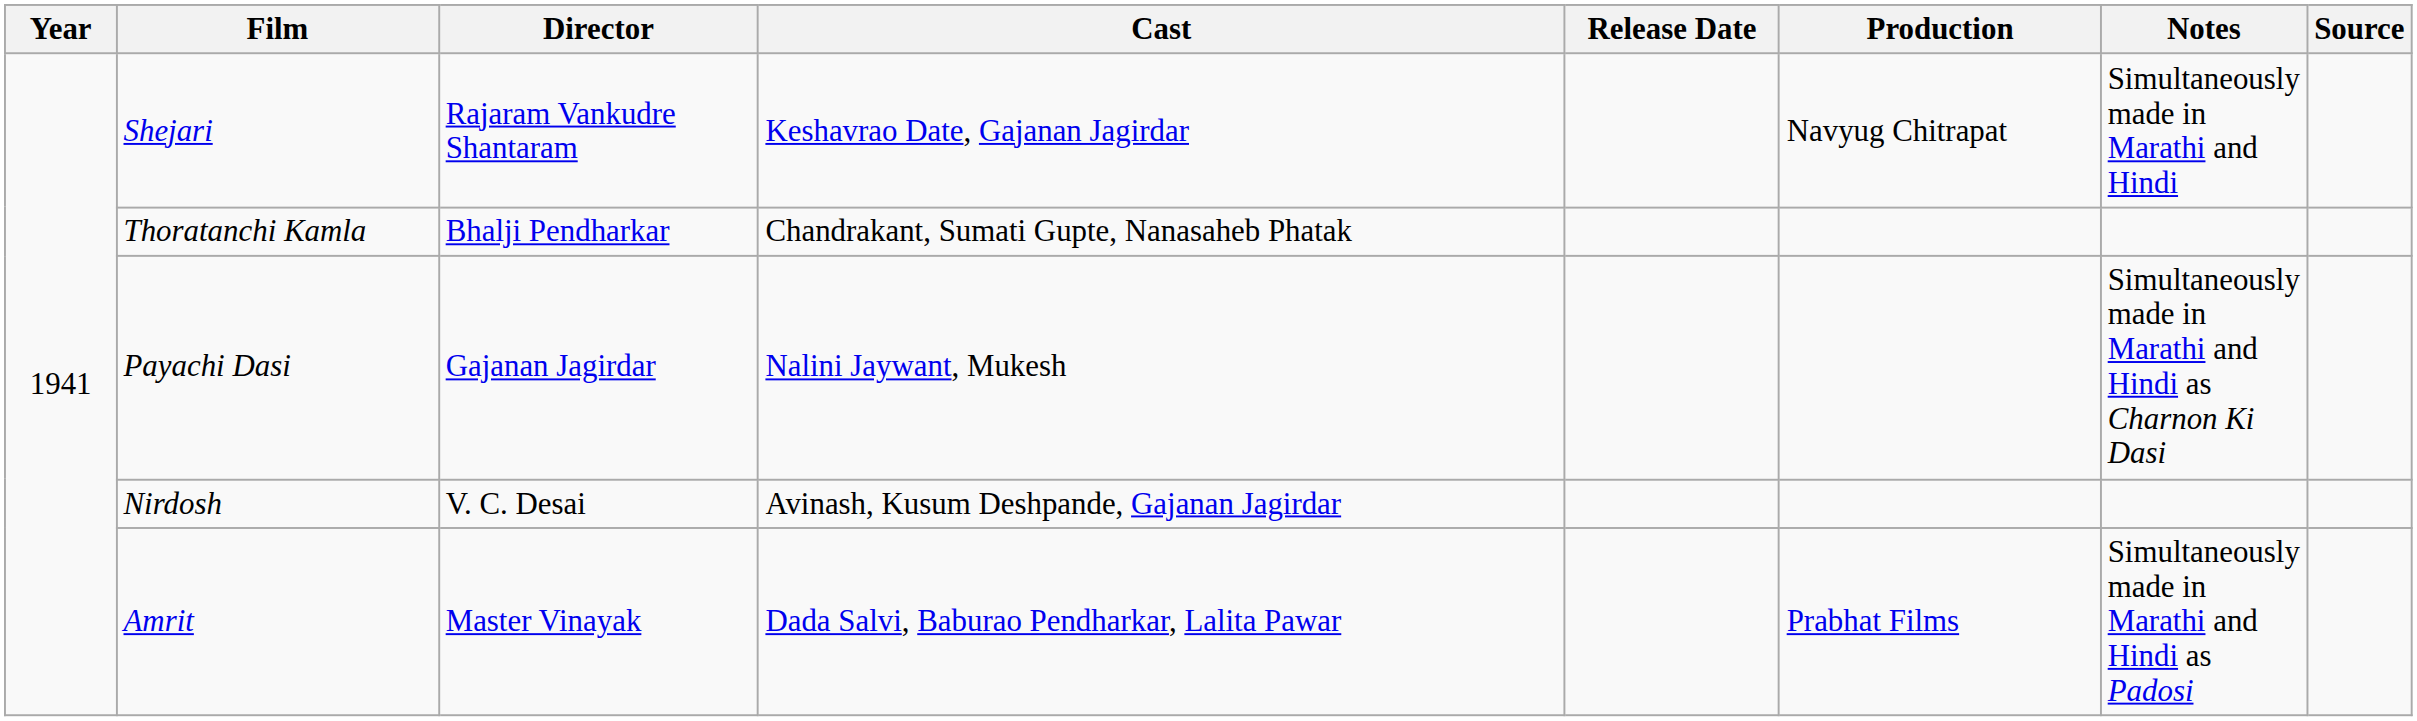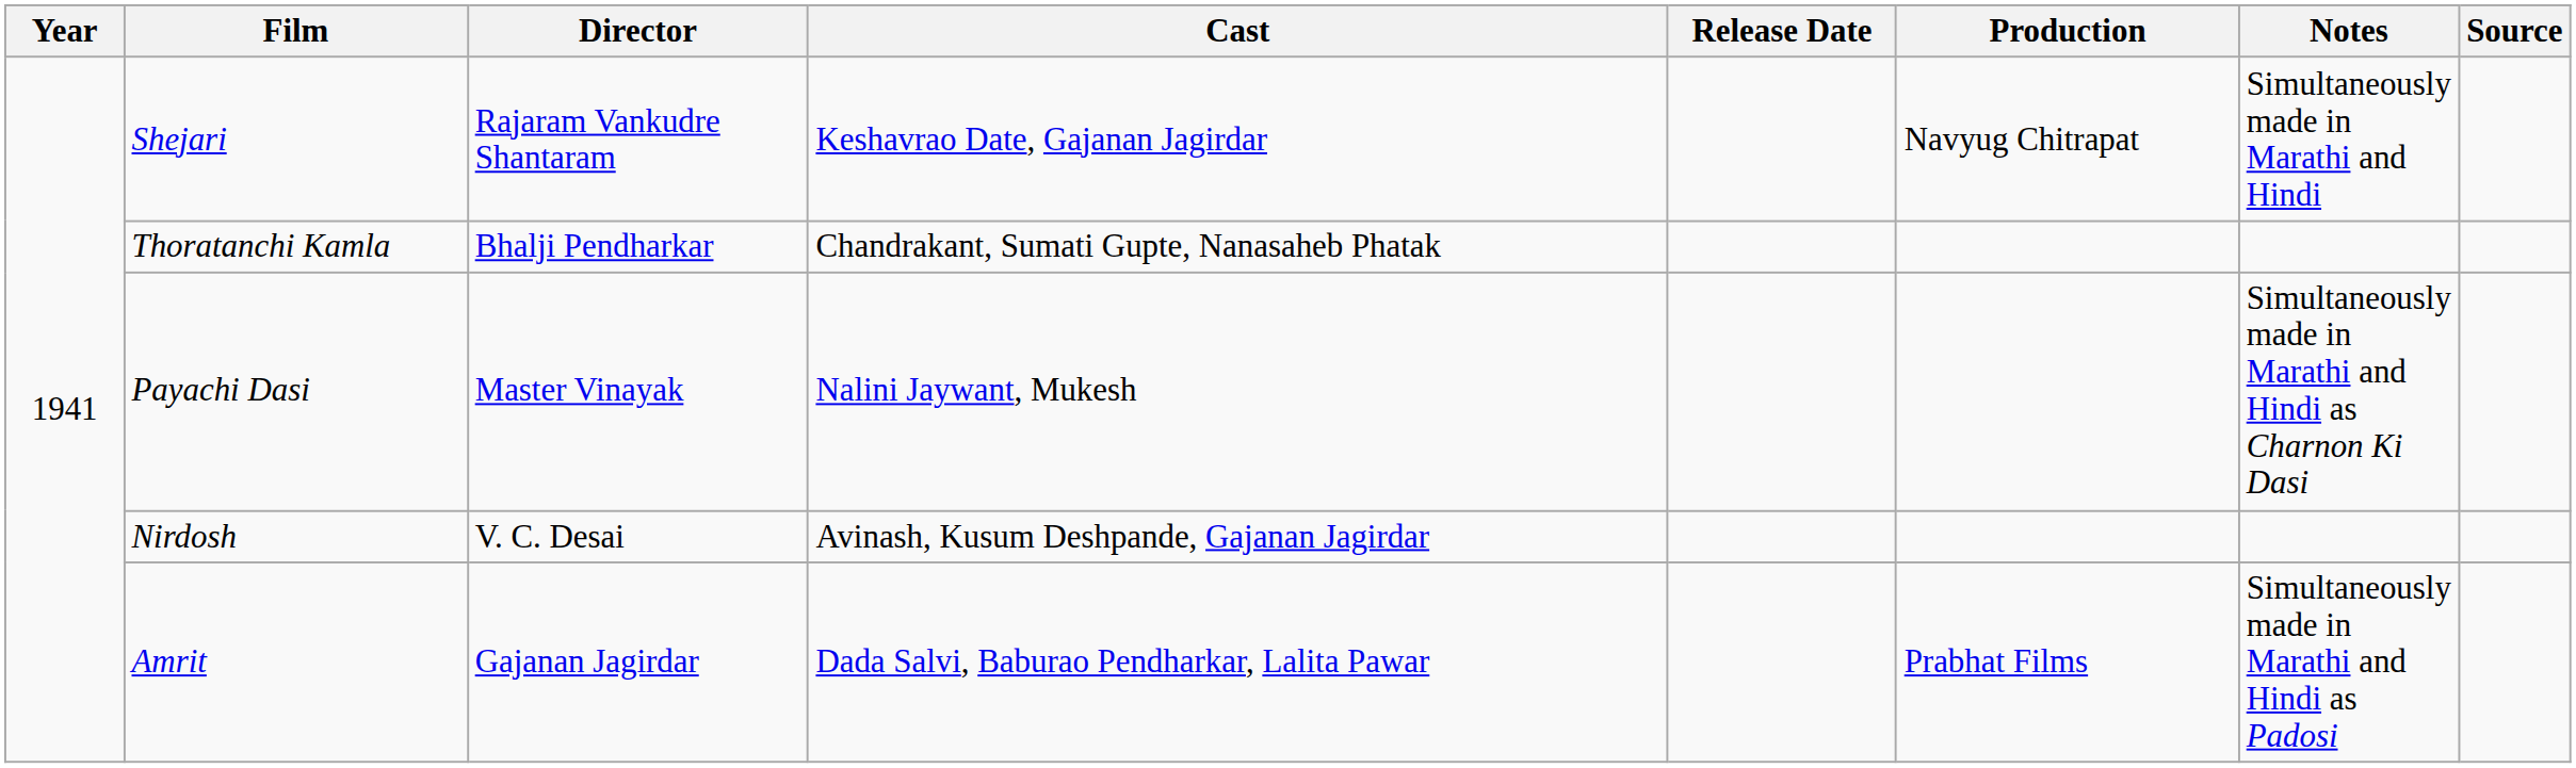 <table class ="wikitable sortable collapsible">
 <tr>
 <th style="width: 05%;">Year</th>
 <th style="width: 15%;">Film</th>
 <th style="width: 15%;">Director</th>
 <th style="width: 40%;" class="unsortable">Cast</th>
 <th style="width: 10%;">Release Date</th>
 <th style="width: 15%;" class="unsortable">Production</th>
 <th style="width: 15%;" class="unsortable">Notes</th>
 <th style="width: 15%;" class="unsortable">Source</th>
 </tr>
 <tr>
 <td rowspan=5 align="center">1941</td>
 <td><em><a href='#'>Shejari</a></em></td>
 <td><a href='#'>Rajaram Vankudre Shantaram</a></td>
 <td><a href='#'>Keshavrao Date</a>, <a href='#'>Gajanan Jagirdar</a></td>
 <td></td>
 <td>Navyug Chitrapat</td>
 <td>Simultaneously made in <a href='#'>Marathi</a> and <a href='#'>Hindi</a></td>
 <td></td>
 </tr>
 <tr>
 <td><em>Thoratanchi Kamla</em></td>
 <td><a href='#'>Bhalji Pendharkar</a></td>
 <td>Chandrakant, Sumati Gupte, Nanasaheb Phatak</td>
 <td></td>
 <td></td>
 <td></td>
 <td></td>
 </tr>
 <tr>
 <td><em>Payachi Dasi</em></td>
-<td><a href='#'>Gajanan Jagirdar</a></td>
+<td><a href='#'>Master Vinayak</a></td>
 <td><a href='#'>Nalini Jaywant</a>, Mukesh</td>
 <td></td>
 <td></td>
 <td>Simultaneously made in <a href='#'>Marathi</a> and <a href='#'>Hindi</a> as <em>Charnon Ki Dasi</em></td>
 <td></td>
 </tr>
 <tr>
 <td><em>Nirdosh</em></td>
 <td>V. C. Desai</td>
 <td>Avinash, Kusum Deshpande, <a href='#'>Gajanan Jagirdar</a></td>
 <td></td>
 <td></td>
 <td></td>
 <td></td>
 </tr>
 <tr>
 <td><em><a href='#'>Amrit</a></em></td>
-<td><a href='#'>Master Vinayak</a></td>
+<td><a href='#'>Gajanan Jagirdar</a></td>
 <td><a href='#'>Dada Salvi</a>, <a href='#'>Baburao Pendharkar</a>, <a href='#'>Lalita Pawar</a></td>
 <td></td>
 <td><a href='#'>Prabhat Films</a></td>
 <td>Simultaneously made in <a href='#'>Marathi</a> and <a href='#'>Hindi</a> as <em><a href='#'>Padosi</a></em></td>
 <td></td>
 </tr>
 </table>
